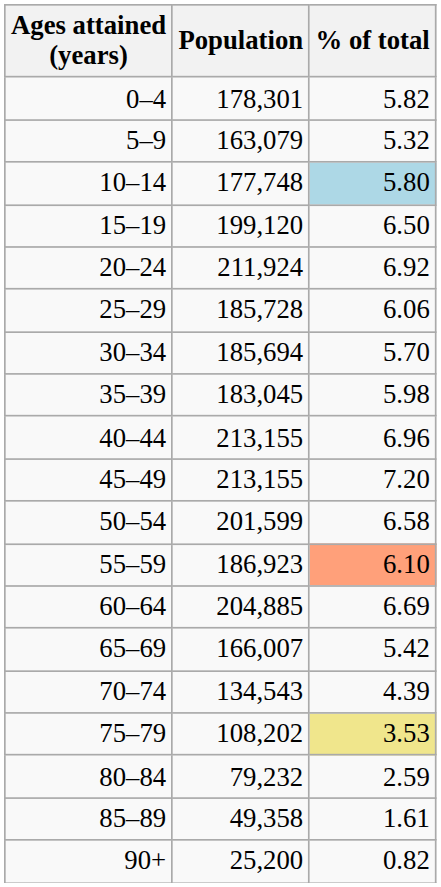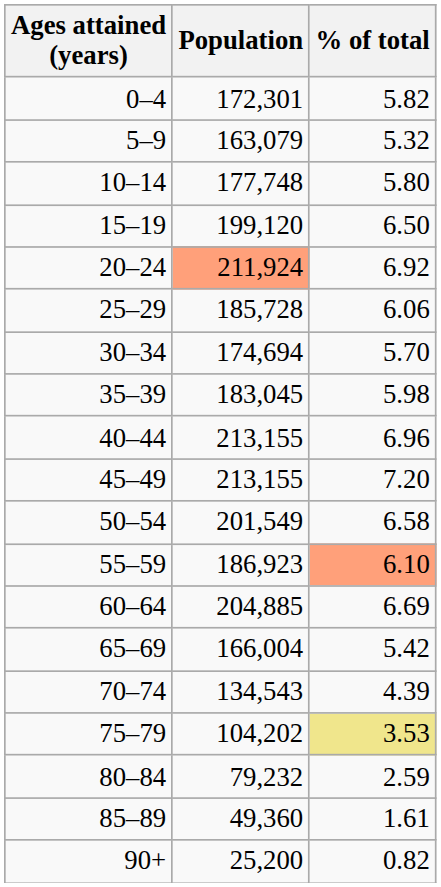 <table class="wikitable sortable" style="text-align:right;">
 <tr>
 <th>Ages attained<br> (years)</th>
 <th>Population</th>
 <th>% of total</th>
 </tr>
 <tr>
 <td>0–4</td>
-<td>178,301</td>
+<td>172,301</td>
 <td>5.82</td>
 </tr>
 <tr>
 <td>5–9</td>
 <td>163,079</td>
 <td>5.32</td>
 </tr>
 <tr>
 <td>10–14</td>
 <td>177,748</td>
-<td style="background: lightblue;">5.80</td>
+<td>5.80</td>
 </tr>
 <tr>
 <td>15–19</td>
 <td>199,120</td>
 <td>6.50</td>
 </tr>
 <tr>
 <td>20–24</td>
-<td>211,924</td>
+<td style="background: lightsalmon;">211,924</td>
 <td>6.92</td>
 </tr>
 <tr>
 <td>25–29</td>
 <td>185,728</td>
 <td>6.06</td>
 </tr>
 <tr>
 <td>30–34</td>
-<td>185,694</td>
+<td>174,694</td>
 <td>5.70</td>
 </tr>
 <tr>
 <td>35–39</td>
 <td>183,045</td>
 <td>5.98</td>
 </tr>
 <tr>
 <td>40–44</td>
 <td>213,155</td>
 <td>6.96</td>
 </tr>
 <tr>
 <td>45–49</td>
 <td>213,155</td>
 <td>7.20</td>
 </tr>
 <tr>
 <td>50–54</td>
-<td>201,599</td>
+<td>201,549</td>
 <td>6.58</td>
 </tr>
 <tr>
 <td>55–59</td>
 <td>186,923</td>
 <td style="background: lightsalmon;">6.10</td>
 </tr>
 <tr>
 <td>60–64</td>
 <td>204,885</td>
 <td>6.69</td>
 </tr>
 <tr>
 <td>65–69</td>
-<td>166,007</td>
+<td>166,004</td>
 <td>5.42</td>
 </tr>
 <tr>
 <td>70–74</td>
 <td>134,543</td>
 <td>4.39</td>
 </tr>
 <tr>
 <td>75–79</td>
-<td>108,202</td>
+<td>104,202</td>
 <td style="background: khaki;">3.53</td>
 </tr>
 <tr>
 <td>80–84</td>
 <td>79,232</td>
 <td>2.59</td>
 </tr>
 <tr>
 <td>85–89</td>
-<td>49,358</td>
+<td>49,360</td>
 <td>1.61</td>
 </tr>
 <tr>
 <td>90+</td>
 <td>25,200</td>
 <td>0.82</td>
 </tr>
 </table>
